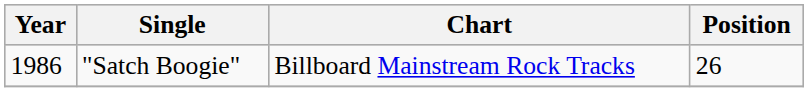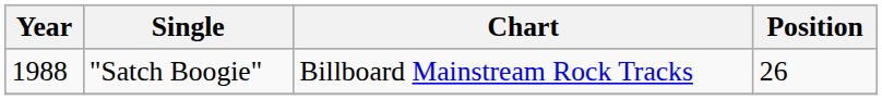 <table class="wikitable" width="500">
 <tr>
 <th align="left" valign="top">Year</th>
 <th align="left" valign="top">Single</th>
 <th align="left" valign="top">Chart</th>
 <th align="left" valign="top">Position</th>
 </tr>
 <tr>
-<td align="left" valign="top">1986</td>
+<td align="left" valign="top">1988</td>
 <td align="left" valign="top">"Satch Boogie"</td>
 <td align="left" valign="top">Billboard <a href='#'>Mainstream Rock Tracks</a></td>
 <td align="left" valign="top">26</td>
 </tr>
 <tr>
 </tr>
 </table>
